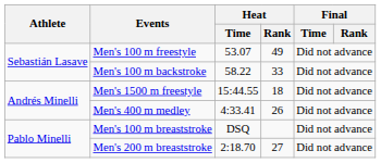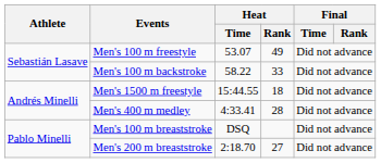 <table class=wikitable style="font-size:90%">
 <tr>
 <th rowspan="2">Athlete</th>
 <th rowspan="2">Events</th>
 <th colspan="2">Heat</th>
 <th colspan="2">Final</th>
 </tr>
 <tr>
 <th>Time</th>
 <th>Rank</th>
 <th>Time</th>
 <th>Rank</th>
 </tr>
 <tr>
 <td rowspan=2><a href='#'>Sebastián Lasave</a></td>
 <td><a href='#'>Men's 100 m freestyle</a></td>
 <td align="center">53.07</td>
 <td align="center">49</td>
 <td align="center" colspan="2">Did not advance</td>
 </tr>
 <tr>
 <td><a href='#'>Men's 100 m backstroke</a></td>
 <td align="center">58.22</td>
 <td align="center">33</td>
 <td align="center" colspan="2">Did not advance</td>
 </tr>
 <tr>
 <td rowspan="2"><a href='#'>Andrés Minelli</a></td>
 <td><a href='#'>Men's 1500 m freestyle</a></td>
 <td align="center">15:44.55</td>
 <td align="center">18</td>
 <td align="center" colspan="2">Did not advance</td>
 </tr>
 <tr>
 <td><a href='#'>Men's 400 m medley</a></td>
 <td align="center">4:33.41</td>
-<td align="center">26</td>
+<td align="center">28</td>
 <td align="center" colspan="2">Did not advance</td>
 </tr>
 <tr>
 <td rowspan="2"><a href='#'>Pablo Minelli</a></td>
 <td><a href='#'>Men's 100 m breaststroke</a></td>
 <td align="center">DSQ</td>
 <td align="center"></td>
 <td align="center" colspan="2">Did not advance</td>
 </tr>
 <tr>
 <td><a href='#'>Men's 200 m breaststroke</a></td>
 <td align="center">2:18.70</td>
 <td align="center">27</td>
 <td align="center" colspan="2">Did not advance</td>
 </tr>
 </table>
